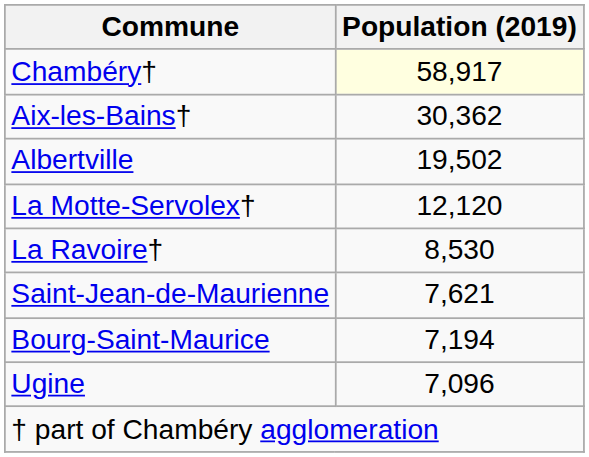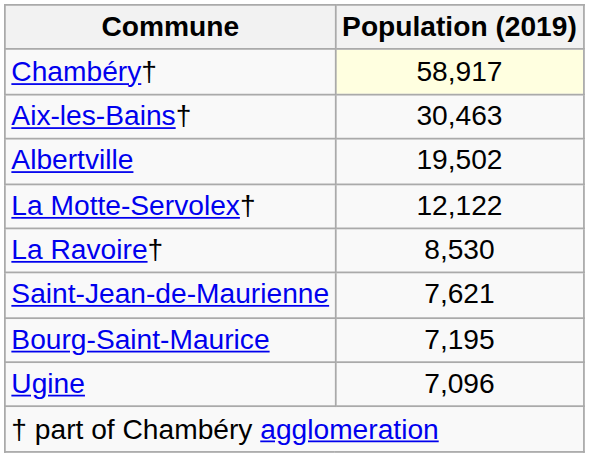 <table class=wikitable>
 <tr>
 <th>Commune</th>
 <th>Population (2019)</th>
 </tr>
 <tr ,>
 <td><a href='#'>Chambéry</a>†</td>
 <td style="background: lightyellow; text-align: center;">58,917</td>
 </tr>
 <tr>
 <td><a href='#'>Aix-les-Bains</a>†</td>
-<td style="text-align: center;">30,362</td>
+<td style="text-align: center;">30,463</td>
 </tr>
 <tr>
 <td><a href='#'>Albertville</a></td>
 <td style="text-align: center;">19,502</td>
 </tr>
 <tr>
 <td><a href='#'>La Motte-Servolex</a>†</td>
-<td style="text-align: center;">12,120</td>
+<td style="text-align: center;">12,122</td>
 </tr>
 <tr>
 <td><a href='#'>La Ravoire</a>†</td>
 <td style="text-align: center;">8,530</td>
 </tr>
 <tr>
 <td><a href='#'>Saint-Jean-de-Maurienne</a></td>
 <td style="text-align: center;">7,621</td>
 </tr>
 <tr>
 <td><a href='#'>Bourg-Saint-Maurice</a></td>
-<td style="text-align: center;">7,194</td>
+<td style="text-align: center;">7,195</td>
 </tr>
 <tr>
 <td><a href='#'>Ugine</a></td>
 <td style="text-align: center;">7,096</td>
 </tr>
 <tr>
 <td colspan=2>† part of Chambéry <a href='#'>agglomeration</a></td>
 </tr>
 </table>
